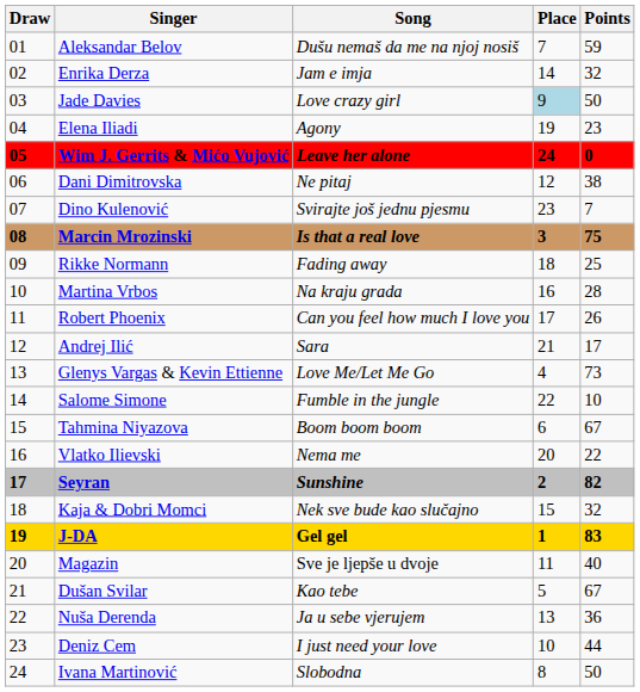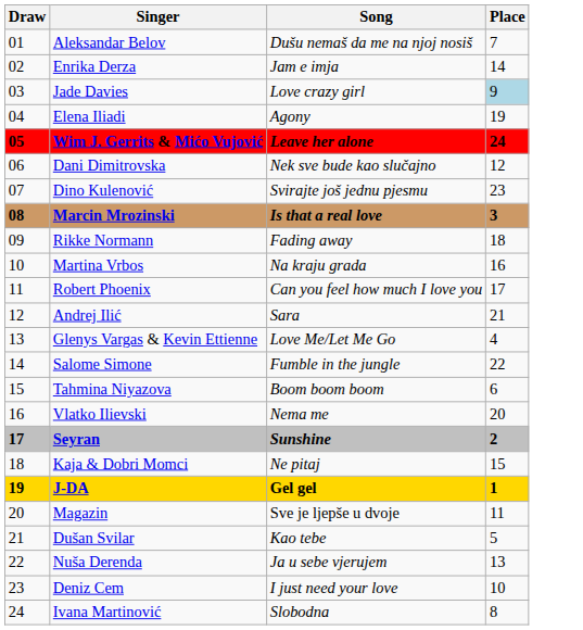 <table class="sortable wikitable">
 <tr>
 <th>Draw</th>
 <th>Singer</th>
 <th>Song</th>
 <th>Place</th>
-<th>Points</th>
 </tr>
 <tr>
 <td>01</td>
 <td> <a href='#'>Aleksandar Belov</a></td>
 <td><em>Dušu nemaš da me na njoj nosiš</em></td>
 <td>7</td>
-<td>59</td>
 </tr>
 <tr>
 <td>02</td>
 <td> <a href='#'>Enrika Derza</a></td>
 <td><em>Jam e imja</em></td>
 <td>14</td>
-<td>32</td>
 </tr>
 <tr>
 <td>03</td>
 <td> <a href='#'>Jade Davies</a></td>
 <td><em>Love crazy girl</em></td>
 <td style="background: lightblue;">9</td>
-<td>50</td>
 </tr>
 <tr>
 <td>04</td>
 <td> <a href='#'>Elena Iliadi</a></td>
 <td><em>Agony</em></td>
 <td>19</td>
-<td>23</td>
 </tr>
 <tr style="font-weight:bold; background: red;">
 <td>05</td>
 <td> <a href='#'>Wim J. Gerrits</a> &  <a href='#'>Mićo Vujović</a></td>
 <td><em>Leave her alone</em></td>
 <td>24</td>
-<td>0</td>
 </tr>
 <tr>
 <td>06</td>
 <td> <a href='#'>Dani Dimitrovska</a></td>
-<td><em>Ne pitaj</em></td>
+<td><em>Nek sve bude kao slučajno</em></td>
 <td>12</td>
-<td>38</td>
 </tr>
 <tr>
 <td>07</td>
 <td> <a href='#'>Dino Kulenović</a></td>
 <td><em>Svirajte još jednu pjesmu</em></td>
 <td>23</td>
-<td>7</td>
 </tr>
 <tr style="font-weight:bold; background:#CC9966;">
 <td>08</td>
 <td> <a href='#'>Marcin Mrozinski</a></td>
 <td><em>Is that a real love</em></td>
 <td>3</td>
-<td>75</td>
 </tr>
 <tr>
 <td>09</td>
 <td> <a href='#'>Rikke Normann</a></td>
 <td><em>Fading away</em></td>
 <td>18</td>
-<td>25</td>
 </tr>
 <tr>
 <td>10</td>
 <td> <a href='#'>Martina Vrbos</a></td>
 <td><em>Na kraju grada</em></td>
 <td>16</td>
-<td>28</td>
 </tr>
 <tr>
 <td>11</td>
 <td> <a href='#'>Robert Phoenix</a></td>
 <td><em>Can you feel how much I love you</em></td>
 <td>17</td>
-<td>26</td>
 </tr>
 <tr>
 <td>12</td>
 <td> <a href='#'>Andrej Ilić</a></td>
 <td><em>Sara</em></td>
 <td>21</td>
-<td>17</td>
 </tr>
 <tr>
 <td>13</td>
 <td> <a href='#'>Glenys Vargas</a> &  <a href='#'>Kevin Ettienne</a></td>
 <td><em>Love Me/Let Me Go</em></td>
 <td>4</td>
-<td>73</td>
 </tr>
 <tr>
 <td>14</td>
 <td> <a href='#'>Salome Simone</a></td>
 <td><em>Fumble in the jungle</em></td>
 <td>22</td>
-<td>10</td>
 </tr>
 <tr>
 <td>15</td>
 <td> <a href='#'>Tahmina Niyazova</a></td>
 <td><em>Boom boom boom</em></td>
 <td>6</td>
-<td>67</td>
 </tr>
 <tr>
 <td>16</td>
 <td> <a href='#'>Vlatko Ilievski</a></td>
 <td><em>Nema me</em></td>
 <td>20</td>
-<td>22</td>
 </tr>
 <tr style="font-weight:bold; background: silver;">
 <td>17</td>
 <td> <a href='#'>Seyran</a></td>
 <td><em>Sunshine</em></td>
 <td>2</td>
-<td>82</td>
 </tr>
 <tr>
 <td>18</td>
 <td> <a href='#'>Kaja & Dobri Momci</a></td>
-<td><em>Nek sve bude kao slučajno</em></td>
+<td><em>Ne pitaj</em></td>
 <td>15</td>
-<td>32</td>
 </tr>
 <tr style="font-weight:bold; background: gold;">
 <td>19</td>
 <td> <strong><a href='#'>J-DA</a></strong></td>
 <td><strong>Gel gel</strong></td>
 <td>1</td>
-<td>83</td>
 </tr>
 <tr>
 <td>20</td>
 <td> <a href='#'>Magazin</a></td>
 <td>Sve je ljepše u dvoje</td>
 <td>11</td>
-<td>40</td>
 </tr>
 <tr>
 <td>21</td>
 <td> <a href='#'>Dušan Svilar</a></td>
 <td><em>Kao tebe</em></td>
 <td>5</td>
-<td>67</td>
 </tr>
 <tr>
 <td>22</td>
 <td> <a href='#'>Nuša Derenda</a></td>
 <td><em>Ja u sebe vjerujem</em></td>
 <td>13</td>
-<td>36</td>
 </tr>
 <tr>
 <td>23</td>
 <td> <a href='#'>Deniz Cem</a></td>
 <td><em>I just need your love</em></td>
 <td>10</td>
-<td>44</td>
 </tr>
 <tr>
 <td>24</td>
 <td> <a href='#'>Ivana Martinović</a></td>
 <td><em>Slobodna</em></td>
 <td>8</td>
-<td>50</td>
 </tr>
 </table>
